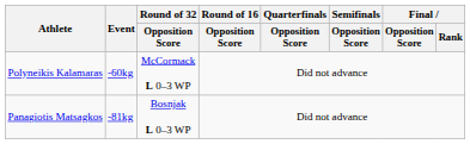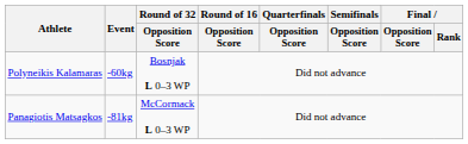 <table class="wikitable" style="font-size:90%">
 <tr>
 <th rowspan=2>Athlete</th>
 <th rowspan=2>Event</th>
 <th>Round of 32</th>
 <th>Round of 16</th>
 <th>Quarterfinals</th>
 <th>Semifinals</th>
 <th colspan=2>Final / </th>
 </tr>
 <tr style="font-size:95%">
 <th>Opposition<br>Score</th>
 <th>Opposition<br>Score</th>
 <th>Opposition<br>Score</th>
 <th>Opposition<br>Score</th>
 <th>Opposition<br>Score</th>
 <th>Rank</th>
 </tr>
 <tr align=center>
 <td align=left><a href='#'>Polyneikis Kalamaras</a></td>
 <td align=left><a href='#'>-60kg</a></td>
-<td><a href='#'>McCormack</a><br><br><strong>L</strong> 0–3 WP</td>
+<td><a href='#'>Bosnjak</a><br><br><strong>L</strong> 0–3  WP</td>
 <td colspan=5>Did not advance</td>
 </tr>
 <tr align=center>
 <td align=left><a href='#'>Panagiotis Matsagkos</a></td>
 <td align=left><a href='#'>-81kg</a></td>
-<td><a href='#'>Bosnjak</a><br><br><strong>L</strong> 0–3  WP</td>
+<td><a href='#'>McCormack</a><br><br><strong>L</strong> 0–3 WP</td>
 <td colspan=5>Did not advance</td>
 </tr>
 </table>
